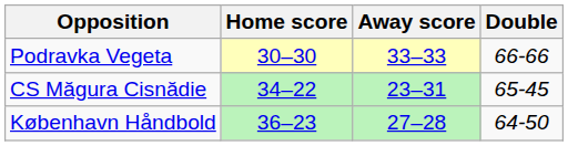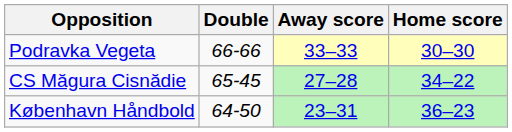 <table class="wikitable" style="text-align: center">
 <tr>
 <th>Opposition</th>
+<th>Double</th>
+<th>Away score</th>
 <th>Home score</th>
-<th>Away score</th>
-<th>Double</th>
 </tr>
 <tr>
 <td align="left"> <a href='#'>Podravka Vegeta</a></td>
+<td><em>66-66</em></td>
+<td bgcolor=#FFFFBB><a href='#'>33–33</a></td>
 <td bgcolor=#FFFFBB><a href='#'>30–30</a></td>
-<td bgcolor=#FFFFBB><a href='#'>33–33</a></td>
-<td><em>66-66</em></td>
 </tr>
 <tr>
 <td align="left"> <a href='#'>CS Măgura Cisnădie</a></td>
+<td><em>65-45</em></td>
+<td bgcolor=#BBF3BB><a href='#'>27–28</a></td>
 <td bgcolor=#BBF3BB><a href='#'>34–22</a></td>
-<td bgcolor=#BBF3BB><a href='#'>23–31</a></td>
-<td><em>65-45</em></td>
 </tr>
 <tr>
 <td align="left"> <a href='#'>København Håndbold</a></td>
+<td><em>64-50</em></td>
+<td bgcolor=#BBF3BB><a href='#'>23–31</a></td>
 <td bgcolor=#BBF3BB><a href='#'>36–23</a></td>
-<td bgcolor=#BBF3BB><a href='#'>27–28</a></td>
-<td><em>64-50</em></td>
 </tr>
 </table>
